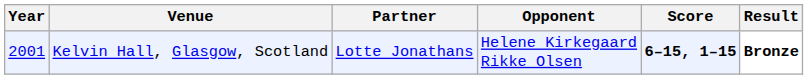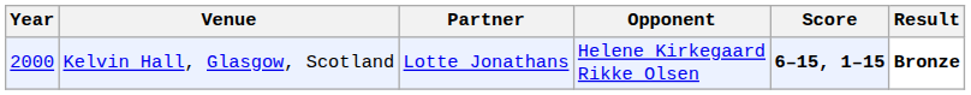 <table class="sortable wikitable" style="font-size: 90%;">
 <tr>
 <th>Year</th>
 <th>Venue</th>
 <th>Partner</th>
 <th>Opponent</th>
 <th>Score</th>
 <th>Result</th>
 </tr>
 <tr style="background:#ECF2FF">
-<td align="center"><a href='#'>2001</a></td>
+<td align="center"><a href='#'>2000</a></td>
 <td align="left"><a href='#'>Kelvin Hall</a>, <a href='#'>Glasgow</a>, Scotland</td>
 <td align="left"> <a href='#'>Lotte Jonathans</a></td>
 <td align="left"> <a href='#'>Helene Kirkegaard</a><br> <a href='#'>Rikke Olsen</a></td>
 <td align="left"><strong>6–15, 1–15</strong></td>
 <td style="text-align:left; background:white"> <strong>Bronze</strong></td>
 </tr>
 </table>
